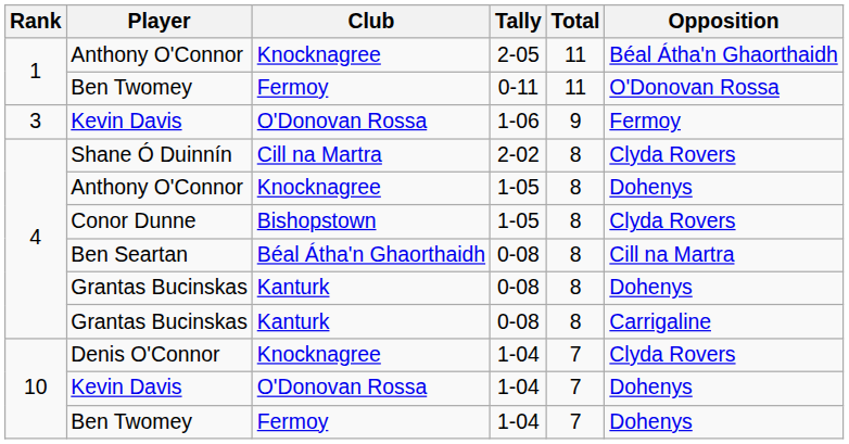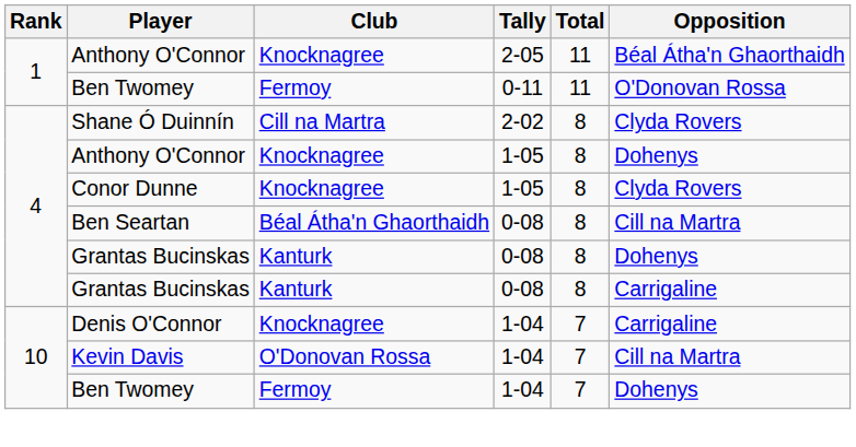 <table class="wikitable">
 <tr>
 <th>Rank</th>
 <th>Player</th>
 <th>Club</th>
 <th>Tally</th>
 <th>Total</th>
 <th>Opposition</th>
 </tr>
 <tr>
 <td rowspan="2" style="text-align:center;">1</td>
 <td>Anthony O'Connor</td>
 <td><a href='#'>Knocknagree</a></td>
 <td align=center>2-05</td>
 <td align=center>11</td>
 <td><a href='#'>Béal Átha'n Ghaorthaidh</a></td>
 </tr>
 <tr>
 <td>Ben Twomey</td>
 <td><a href='#'>Fermoy</a></td>
 <td align=center>0-11</td>
 <td align=center>11</td>
 <td><a href='#'>O'Donovan Rossa</a></td>
 </tr>
 <tr>
-<td rowspan="1" style="text-align:center;">3</td>
-<td><a href='#'>Kevin Davis</a></td>
-<td><a href='#'>O'Donovan Rossa</a></td>
-<td align=center>1-06</td>
-<td align=center>9</td>
-<td><a href='#'>Fermoy</a></td>
-</tr>
-<tr>
 <td rowspan="6" style="text-align:center;">4</td>
 <td>Shane Ó Duinnín</td>
 <td><a href='#'>Cill na Martra</a></td>
 <td align=center>2-02</td>
 <td align=center>8</td>
 <td><a href='#'>Clyda Rovers</a></td>
 </tr>
 <tr>
 <td>Anthony O'Connor</td>
 <td><a href='#'>Knocknagree</a></td>
 <td align=center>1-05</td>
 <td align=center>8</td>
 <td><a href='#'>Dohenys</a></td>
 </tr>
 <tr>
 <td>Conor Dunne</td>
-<td><a href='#'>Bishopstown</a></td>
+<td><a href='#'>Knocknagree</a></td>
 <td align=center>1-05</td>
 <td align=center>8</td>
 <td><a href='#'>Clyda Rovers</a></td>
 </tr>
 <tr>
 <td>Ben Seartan</td>
 <td><a href='#'>Béal Átha'n Ghaorthaidh</a></td>
 <td align=center>0-08</td>
 <td align=center>8</td>
 <td><a href='#'>Cill na Martra</a></td>
 </tr>
 <tr>
 <td>Grantas Bucinskas</td>
 <td><a href='#'>Kanturk</a></td>
 <td align=center>0-08</td>
 <td align=center>8</td>
 <td><a href='#'>Dohenys</a></td>
 </tr>
 <tr>
 <td>Grantas Bucinskas</td>
 <td><a href='#'>Kanturk</a></td>
 <td align=center>0-08</td>
 <td align=center>8</td>
 <td><a href='#'>Carrigaline</a></td>
 </tr>
 <tr>
 <td rowspan="3" style="text-align:center;">10</td>
 <td>Denis O'Connor</td>
 <td><a href='#'>Knocknagree</a></td>
 <td align=center>1-04</td>
 <td align=center>7</td>
-<td><a href='#'>Clyda Rovers</a></td>
+<td><a href='#'>Carrigaline</a></td>
 </tr>
 <tr>
 <td><a href='#'>Kevin Davis</a></td>
 <td><a href='#'>O'Donovan Rossa</a></td>
 <td align=center>1-04</td>
 <td align=center>7</td>
-<td><a href='#'>Dohenys</a></td>
+<td><a href='#'>Cill na Martra</a></td>
 </tr>
 <tr>
 <td>Ben Twomey</td>
 <td><a href='#'>Fermoy</a></td>
 <td align=center>1-04</td>
 <td align=center>7</td>
 <td><a href='#'>Dohenys</a></td>
 </tr>
 </table>
